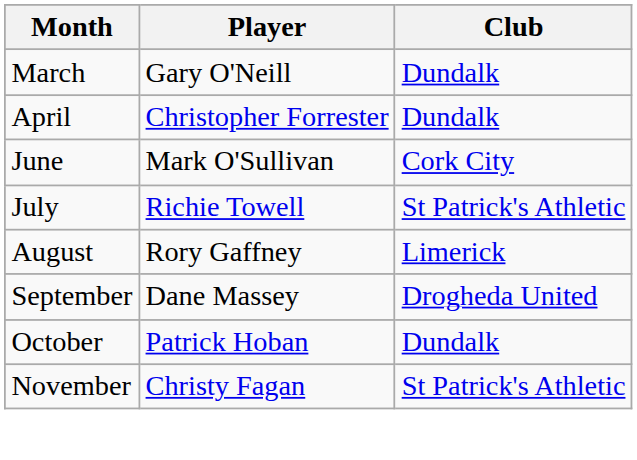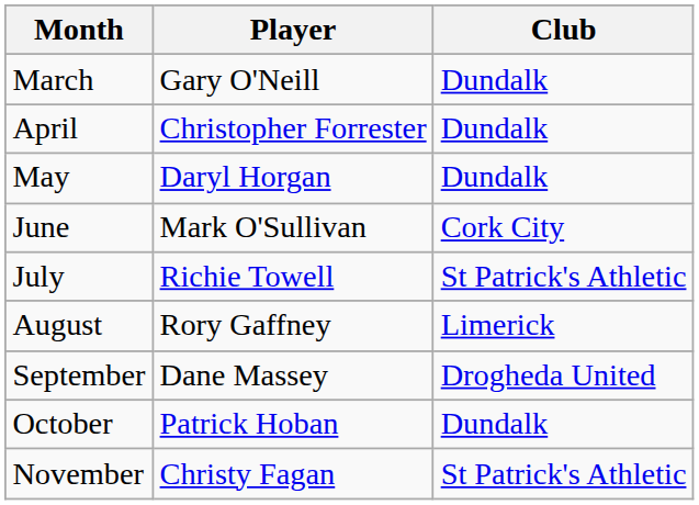 <table class="wikitable">
 <tr>
 <th>Month</th>
 <th>Player</th>
 <th>Club</th>
 </tr>
 <tr>
 <td>March</td>
 <td>Gary O'Neill</td>
 <td><a href='#'>Dundalk</a></td>
 </tr>
 <tr>
 <td>April</td>
 <td><a href='#'>Christopher Forrester</a></td>
+<td><a href='#'>Dundalk</a></td>
+</tr>
+<tr>
+<td>May</td>
+<td><a href='#'>Daryl Horgan</a></td>
 <td><a href='#'>Dundalk</a></td>
 </tr>
 <tr>
 <td>June</td>
 <td>Mark O'Sullivan</td>
 <td><a href='#'>Cork City</a></td>
 </tr>
 <tr>
 <td>July</td>
 <td><a href='#'>Richie Towell</a></td>
 <td><a href='#'>St Patrick's Athletic</a></td>
 </tr>
 <tr>
 <td>August</td>
 <td>Rory Gaffney</td>
 <td><a href='#'>Limerick</a></td>
 </tr>
 <tr>
 <td>September</td>
 <td>Dane Massey</td>
 <td><a href='#'>Drogheda United</a></td>
 </tr>
 <tr>
 <td>October</td>
 <td><a href='#'>Patrick Hoban</a></td>
 <td><a href='#'>Dundalk</a></td>
 </tr>
 <tr>
 <td>November</td>
 <td><a href='#'>Christy Fagan</a></td>
 <td><a href='#'>St Patrick's Athletic</a></td>
 </tr>
 </table>
